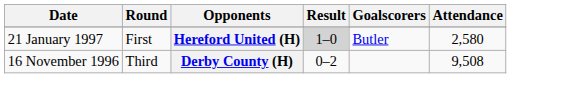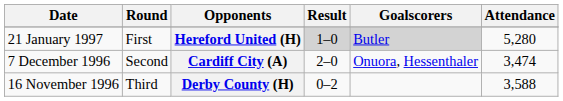 <table class="wikitable plainrowheaders sortable">
 <tr>
 <th scope=col>Date</th>
 <th scope=col>Round</th>
 <th scope=col>Opponents</th>
 <th scope=col>Result</th>
 <th scope=col class=unsortable>Goalscorers</th>
 <th scope=col>Attendance</th>
 </tr>
 <tr>
 </tr>
 <tr>
 <td>21 January 1997</td>
 <td>First</td>
 <th scope=row><a href='#'>Hereford United</a> (H)</th>
 <td align=center style="background: lightgrey;">1–0</td>
-<td><a href='#'>Butler</a></td>
-<td align=center>2,580</td>
+<td style="background: lightgrey;"><a href='#'>Butler</a></td>
+<td align=center>5,280</td>
+</tr>
+<tr>
+<td>7 December 1996</td>
+<td>Second</td>
+<th scope=row><a href='#'>Cardiff City</a> (A)</th>
+<td align=center>2–0</td>
+<td><a href='#'>Onuora</a>, <a href='#'>Hessenthaler</a></td>
+<td align=center>3,474</td>
 </tr>
 <tr>
 <td>16 November 1996</td>
 <td>Third</td>
 <th scope=row><a href='#'>Derby County</a> (H)</th>
 <td align=center>0–2</td>
 <td></td>
-<td align=center>9,508</td>
+<td align=center>3,588</td>
 </tr>
 </table>
